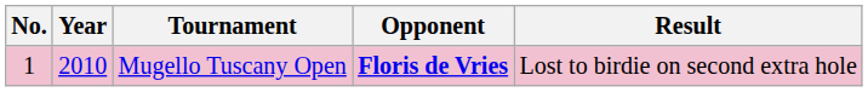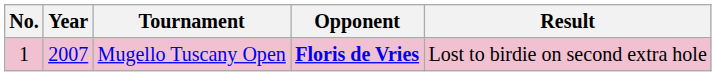 <table class="wikitable" style="font-size:95%;">
 <tr>
 <th>No.</th>
 <th>Year</th>
 <th>Tournament</th>
 <th>Opponent</th>
 <th>Result</th>
 </tr>
 <tr style="background:#F2C1D1;">
 <td align=center>1</td>
-<td><a href='#'>2010</a></td>
+<td><a href='#'>2007</a></td>
 <td><a href='#'>Mugello Tuscany Open</a></td>
 <td><strong> <a href='#'>Floris de Vries</a></strong></td>
 <td>Lost to birdie on second extra hole</td>
 </tr>
 </table>
